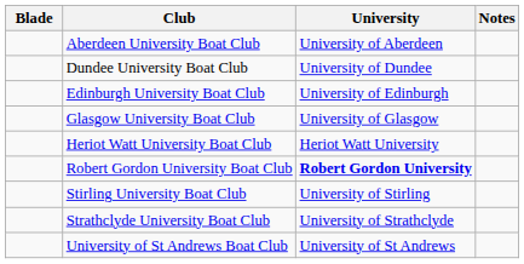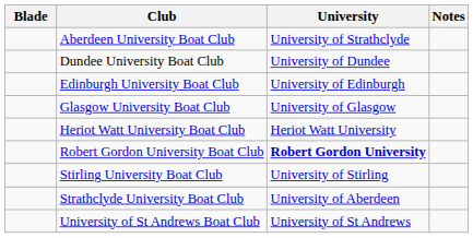 <table class=wikitable style=font-size:95%>
 <tr style="vertical-align:top; text-align:center;">
 <th style="width:50px;">Blade</th>
 <th>Club</th>
 <th>University</th>
 <th>Notes</th>
 </tr>
 <tr valign=top>
 <td align=center></td>
 <td><a href='#'>Aberdeen University Boat Club</a></td>
-<td><a href='#'>University of Aberdeen</a></td>
+<td><a href='#'>University of Strathclyde</a></td>
 <td></td>
 </tr>
 <tr valign=top>
 <td align=center></td>
 <td>Dundee University Boat Club</td>
 <td><a href='#'>University of Dundee</a></td>
 <td></td>
 </tr>
 <tr valign=top>
 <td align=center></td>
 <td><a href='#'>Edinburgh University Boat Club</a></td>
 <td><a href='#'>University of Edinburgh</a></td>
 <td></td>
 </tr>
 <tr valign=top>
 <td align=center></td>
 <td><a href='#'>Glasgow University Boat Club</a></td>
 <td><a href='#'>University of Glasgow</a></td>
 <td></td>
 </tr>
 <tr valign=top>
 <td align=center></td>
 <td><a href='#'>Heriot Watt University Boat Club</a></td>
 <td><a href='#'>Heriot Watt University</a></td>
 <td></td>
 </tr>
 <tr valign=top>
 <td align=center></td>
 <td><a href='#'>Robert Gordon University Boat Club</a></td>
 <td><strong><a href='#'>Robert Gordon University</a></strong></td>
 <td></td>
 </tr>
 <tr valign=top>
 <td align=center></td>
 <td><a href='#'>Stirling University Boat Club</a></td>
 <td><a href='#'>University of Stirling</a></td>
 <td></td>
 </tr>
 <tr valign=top>
 <td align=center></td>
 <td><a href='#'>Strathclyde University Boat Club</a></td>
-<td><a href='#'>University of Strathclyde</a></td>
+<td><a href='#'>University of Aberdeen</a></td>
 <td></td>
 </tr>
 <tr valign=top>
 <td align=center></td>
 <td><a href='#'>University of St Andrews Boat Club</a></td>
 <td><a href='#'>University of St Andrews</a></td>
 <td></td>
 </tr>
 </table>
